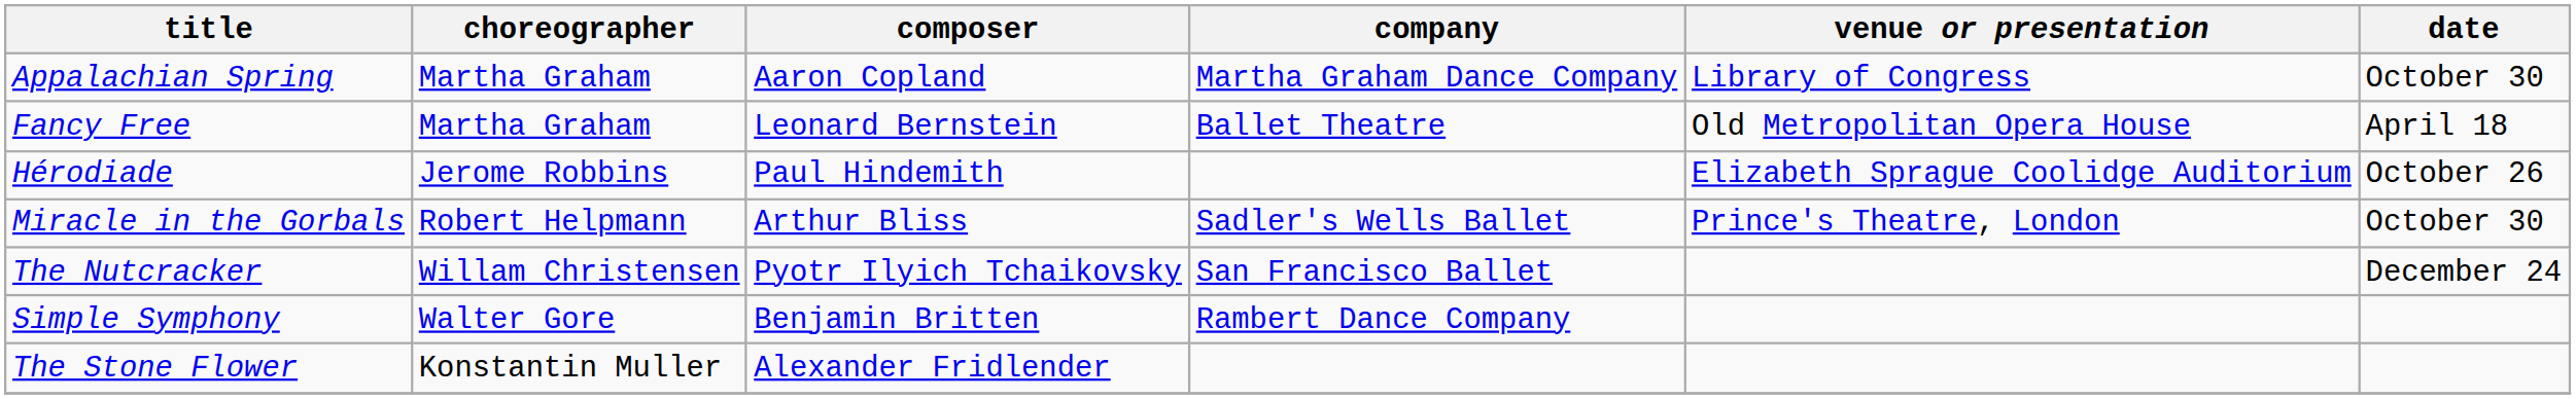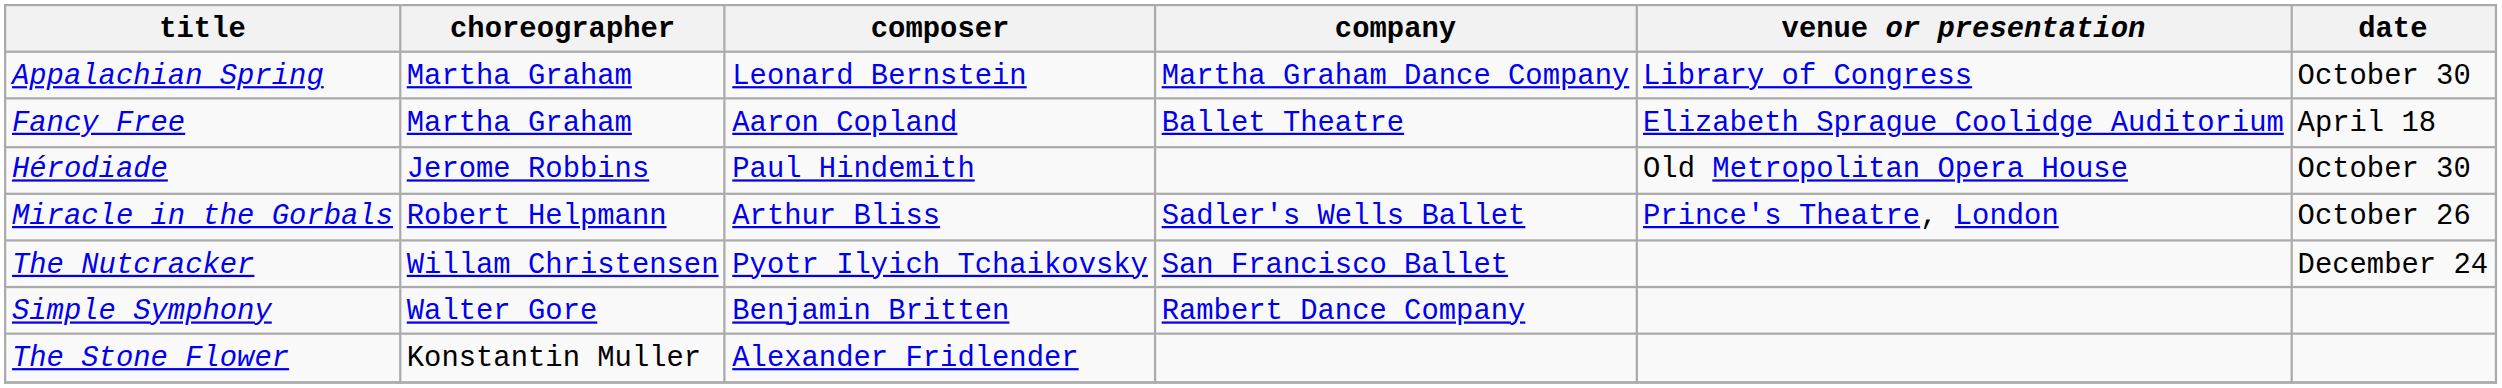 <table class="wikitable sortable">
 <tr>
 <th>title</th>
 <th>choreographer</th>
 <th>composer</th>
 <th>company</th>
 <th>venue <em>or presentation</em></th>
 <th>date</th>
 </tr>
 <tr>
 <td><em><a href='#'>Appalachian Spring</a></em></td>
 <td><a href='#'>Martha Graham</a></td>
-<td><a href='#'>Aaron Copland</a></td>
+<td><a href='#'>Leonard Bernstein</a></td>
 <td><a href='#'>Martha Graham Dance Company</a></td>
 <td><a href='#'>Library of Congress</a></td>
 <td>October 30</td>
 </tr>
 <tr>
 <td><em><a href='#'>Fancy Free</a></em></td>
 <td><a href='#'>Martha Graham</a></td>
-<td><a href='#'>Leonard Bernstein</a></td>
+<td><a href='#'>Aaron Copland</a></td>
 <td><a href='#'>Ballet Theatre</a></td>
-<td>Old <a href='#'>Metropolitan Opera House</a></td>
+<td><a href='#'>Elizabeth Sprague Coolidge Auditorium</a></td>
 <td>April 18</td>
 </tr>
 <tr>
 <td><em><a href='#'>Hérodiade</a></em></td>
 <td><a href='#'>Jerome Robbins</a></td>
 <td><a href='#'>Paul Hindemith</a></td>
 <td></td>
-<td><a href='#'>Elizabeth Sprague Coolidge Auditorium</a></td>
-<td>October 26</td>
+<td>Old <a href='#'>Metropolitan Opera House</a></td>
+<td>October 30</td>
 </tr>
 <tr>
 <td><em><a href='#'>Miracle in the Gorbals</a></em></td>
 <td><a href='#'>Robert Helpmann</a></td>
 <td><a href='#'>Arthur Bliss</a></td>
 <td><a href='#'>Sadler's Wells Ballet</a></td>
 <td><a href='#'>Prince's Theatre</a>, <a href='#'>London</a></td>
-<td>October 30</td>
+<td>October 26</td>
 </tr>
 <tr>
 <td><em><a href='#'>The Nutcracker</a></em></td>
 <td><a href='#'>Willam Christensen</a></td>
 <td><a href='#'>Pyotr Ilyich Tchaikovsky</a></td>
 <td><a href='#'>San Francisco Ballet</a></td>
 <td></td>
 <td>December 24</td>
 </tr>
 <tr>
 <td><em><a href='#'>Simple Symphony</a></em></td>
 <td><a href='#'>Walter Gore</a></td>
 <td><a href='#'>Benjamin Britten</a></td>
 <td><a href='#'>Rambert Dance Company</a></td>
 <td></td>
 <td></td>
 </tr>
 <tr>
 <td><em><a href='#'>The Stone Flower</a></em></td>
 <td>Konstantin Muller</td>
 <td><a href='#'>Alexander Fridlender</a></td>
 <td></td>
 <td></td>
 <td></td>
 </tr>
 <tr>
 </tr>
 </table>
